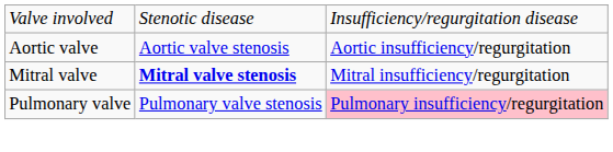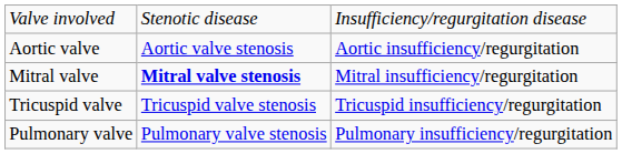 <table class="wikitable">
 <tr>
 <td><em>Valve involved</em></td>
 <td><em>Stenotic disease</em></td>
 <td><em>Insufficiency/regurgitation disease</em></td>
 </tr>
 <tr>
 <td>Aortic valve</td>
 <td><a href='#'>Aortic valve stenosis</a></td>
 <td><a href='#'>Aortic insufficiency</a>/regurgitation</td>
 </tr>
 <tr>
 <td>Mitral valve</td>
 <td><strong><a href='#'>Mitral valve stenosis</a></strong></td>
 <td><a href='#'>Mitral insufficiency</a>/regurgitation</td>
 </tr>
 <tr>
+<td>Tricuspid valve</td>
+<td><a href='#'>Tricuspid valve stenosis</a></td>
+<td><a href='#'>Tricuspid insufficiency</a>/regurgitation</td>
+</tr>
+<tr>
 <td>Pulmonary valve</td>
 <td><a href='#'>Pulmonary valve stenosis</a></td>
-<td style="background: pink;"><a href='#'>Pulmonary insufficiency</a>/regurgitation</td>
+<td><a href='#'>Pulmonary insufficiency</a>/regurgitation</td>
 </tr>
 </table>
